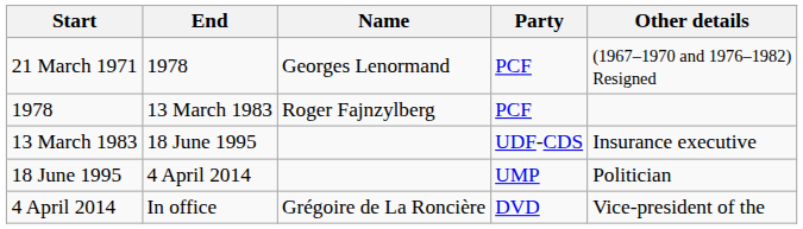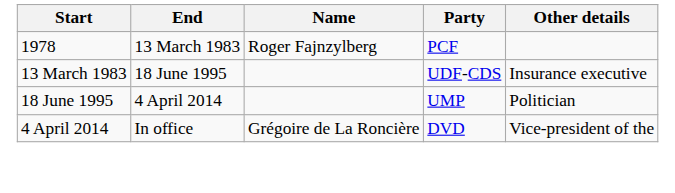 <table border="1" class="wikitable" style="margin:1em auto;">
 <tr>
 <th>Start</th>
 <th>End</th>
 <th>Name</th>
 <th>Party</th>
 <th>Other details</th>
-</tr>
-<tr>
-<td>21 March 1971</td>
-<td>1978</td>
-<td>Georges Lenormand</td>
-<td><a href='#'>PCF</a></td>
-<td> <small>(1967–1970 and 1976–1982)</small><br><small>Resigned</small></td>
 </tr>
 <tr>
 <td>1978</td>
 <td>13 March 1983</td>
 <td>Roger Fajnzylberg</td>
 <td><a href='#'>PCF</a></td>
 <td></td>
 </tr>
 <tr>
 <td>13 March 1983</td>
 <td>18 June 1995</td>
 <td></td>
 <td><a href='#'>UDF</a>-<a href='#'>CDS</a></td>
 <td>Insurance executive</td>
 </tr>
 <tr>
 <td>18 June 1995</td>
 <td>4 April 2014</td>
 <td></td>
 <td><a href='#'>UMP</a></td>
 <td>Politician</td>
 </tr>
 <tr>
 <td>4 April 2014</td>
 <td>In office</td>
 <td>Grégoire de La Roncière</td>
 <td><a href='#'>DVD</a></td>
 <td>Vice-president of the  </td>
 </tr>
 </table>
